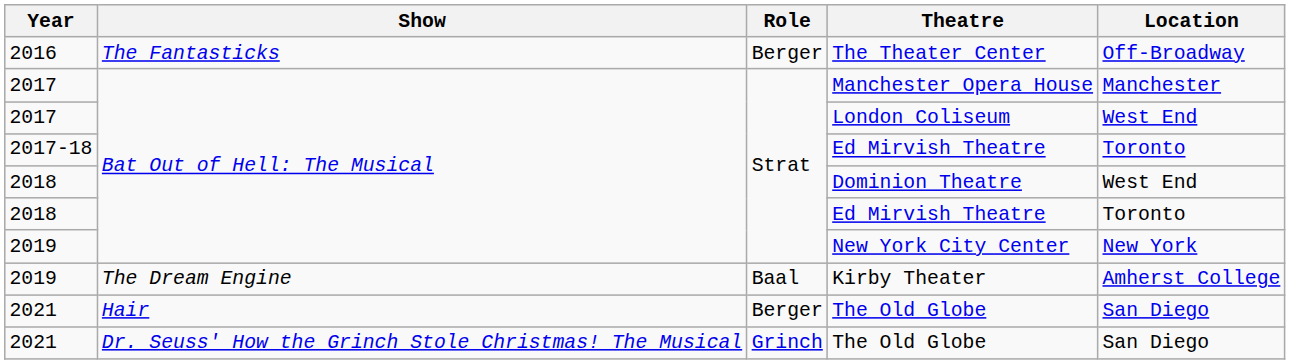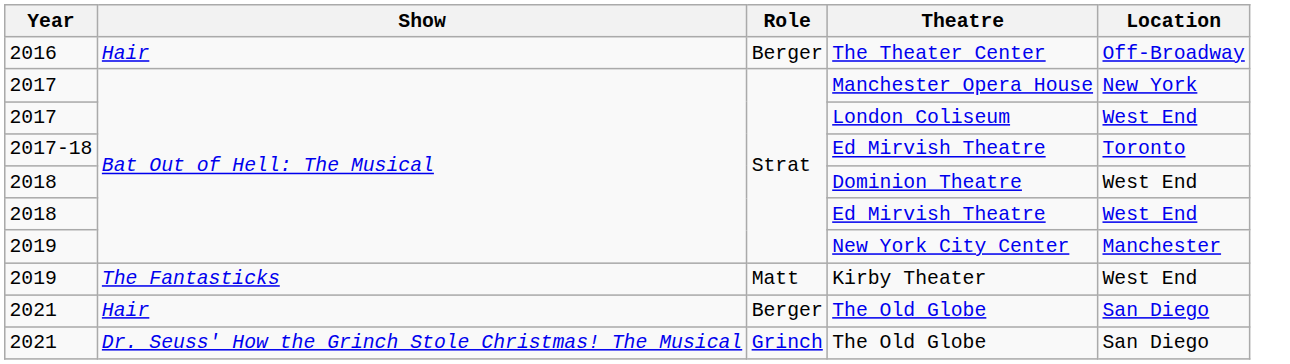 <table class="wikitable">
 <tr>
 <th>Year</th>
 <th>Show</th>
 <th>Role</th>
 <th>Theatre</th>
 <th>Location</th>
 </tr>
 <tr>
 <td>2016</td>
-<td><em><a href='#'>The Fantasticks</a></em></td>
+<td><em><a href='#'>Hair</a></em></td>
 <td>Berger</td>
 <td><a href='#'>The Theater Center</a></td>
 <td><a href='#'>Off-Broadway</a></td>
 </tr>
 <tr>
 <td>2017</td>
 <td rowspan="6"><em><a href='#'>Bat Out of Hell: The Musical</a></em></td>
 <td rowspan="6">Strat</td>
 <td><a href='#'>Manchester Opera House</a></td>
-<td><a href='#'>Manchester</a></td>
+<td><a href='#'>New York</a></td>
 </tr>
 <tr>
 <td>2017</td>
 <td><a href='#'>London Coliseum</a></td>
 <td><a href='#'>West End</a></td>
 </tr>
 <tr>
 <td>2017-18</td>
 <td><a href='#'>Ed Mirvish Theatre</a></td>
 <td><a href='#'>Toronto</a></td>
 </tr>
 <tr>
 <td>2018</td>
 <td><a href='#'>Dominion Theatre</a></td>
 <td>West End</td>
 </tr>
 <tr>
 <td>2018</td>
 <td><a href='#'>Ed Mirvish Theatre</a></td>
-<td>Toronto</td>
+<td><a href='#'>West End</a></td>
 </tr>
 <tr>
 <td>2019</td>
 <td><a href='#'>New York City Center</a></td>
-<td><a href='#'>New York</a></td>
+<td><a href='#'>Manchester</a></td>
 </tr>
 <tr>
 <td>2019</td>
-<td><em>The Dream Engine</em></td>
-<td>Baal</td>
+<td><em><a href='#'>The Fantasticks</a></em></td>
+<td>Matt</td>
 <td>Kirby Theater</td>
-<td><a href='#'>Amherst College</a></td>
+<td>West End</td>
 </tr>
 <tr>
 <td>2021</td>
 <td><em><a href='#'>Hair</a></em></td>
 <td>Berger</td>
 <td><a href='#'>The Old Globe</a></td>
 <td><a href='#'>San Diego</a></td>
 </tr>
 <tr>
 <td>2021</td>
 <td><em><a href='#'>Dr. Seuss' How the Grinch Stole Christmas! The Musical</a></em></td>
 <td><a href='#'>Grinch</a></td>
 <td>The Old Globe</td>
 <td>San Diego</td>
 </tr>
 </table>
